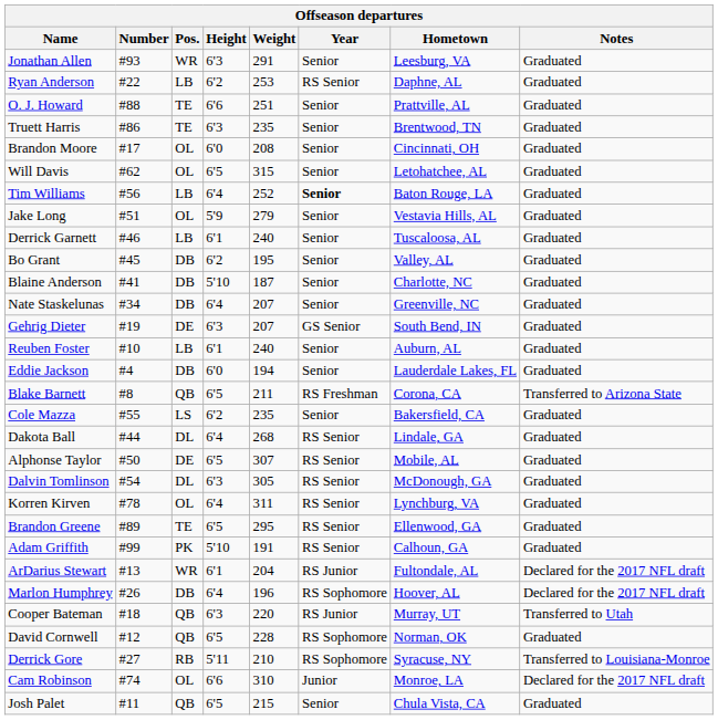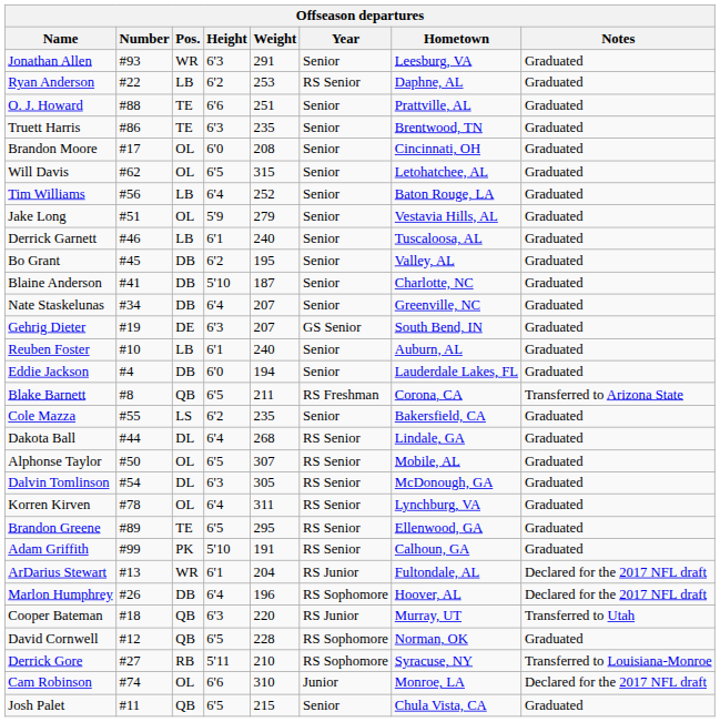 <table class="wikitable sortable collapsible collapsed">
 <tr>
 <th colspan="8">Offseason departures</th>
 </tr>
 <tr>
 <th>Name</th>
 <th>Number</th>
 <th>Pos.</th>
 <th>Height</th>
 <th>Weight</th>
 <th>Year</th>
 <th>Hometown</th>
 <th class="unsortable">Notes</th>
 </tr>
 <tr>
 <td><a href='#'>Jonathan Allen</a></td>
 <td>#93</td>
 <td>WR</td>
 <td>6'3</td>
 <td>291</td>
 <td>Senior</td>
 <td><a href='#'>Leesburg, VA</a></td>
 <td>Graduated</td>
 </tr>
 <tr>
 <td><a href='#'>Ryan Anderson</a></td>
 <td>#22</td>
 <td>LB</td>
 <td>6'2</td>
 <td>253</td>
 <td>RS Senior</td>
 <td><a href='#'>Daphne, AL</a></td>
 <td>Graduated</td>
 </tr>
 <tr>
 <td><a href='#'>O. J. Howard</a></td>
 <td>#88</td>
 <td>TE</td>
 <td>6'6</td>
 <td>251</td>
 <td>Senior</td>
 <td><a href='#'>Prattville, AL</a></td>
 <td>Graduated</td>
 </tr>
 <tr>
 <td>Truett Harris</td>
 <td>#86</td>
 <td>TE</td>
 <td>6'3</td>
 <td>235</td>
 <td>Senior</td>
 <td><a href='#'>Brentwood, TN</a></td>
 <td>Graduated</td>
 </tr>
 <tr>
 <td>Brandon Moore</td>
 <td>#17</td>
 <td>OL</td>
 <td>6'0</td>
 <td>208</td>
 <td>Senior</td>
 <td><a href='#'>Cincinnati, OH</a></td>
 <td>Graduated</td>
 </tr>
 <tr>
 <td>Will Davis</td>
 <td>#62</td>
 <td>OL</td>
 <td>6'5</td>
 <td>315</td>
 <td>Senior</td>
 <td><a href='#'>Letohatchee, AL</a></td>
 <td>Graduated</td>
 </tr>
 <tr>
 <td><a href='#'>Tim Williams</a></td>
 <td>#56</td>
 <td>LB</td>
 <td>6'4</td>
 <td>252</td>
-<td><strong>Senior</strong></td>
+<td>Senior</td>
 <td><a href='#'>Baton Rouge, LA</a></td>
 <td>Graduated</td>
 </tr>
 <tr>
 <td>Jake Long</td>
 <td>#51</td>
 <td>OL</td>
 <td>5'9</td>
 <td>279</td>
 <td>Senior</td>
 <td><a href='#'>Vestavia Hills, AL</a></td>
 <td>Graduated</td>
 </tr>
 <tr>
 <td>Derrick Garnett</td>
 <td>#46</td>
 <td>LB</td>
 <td>6'1</td>
 <td>240</td>
 <td>Senior</td>
 <td><a href='#'>Tuscaloosa, AL</a></td>
 <td>Graduated</td>
 </tr>
 <tr>
 <td>Bo Grant</td>
 <td>#45</td>
 <td>DB</td>
 <td>6'2</td>
 <td>195</td>
 <td>Senior</td>
 <td><a href='#'>Valley, AL</a></td>
 <td>Graduated</td>
 </tr>
 <tr>
 <td>Blaine Anderson</td>
 <td>#41</td>
 <td>DB</td>
 <td>5'10</td>
 <td>187</td>
 <td>Senior</td>
 <td><a href='#'>Charlotte, NC</a></td>
 <td>Graduated</td>
 </tr>
 <tr>
 <td>Nate Staskelunas</td>
 <td>#34</td>
 <td>DB</td>
 <td>6'4</td>
 <td>207</td>
 <td>Senior</td>
 <td><a href='#'>Greenville, NC</a></td>
 <td>Graduated</td>
 </tr>
 <tr>
 <td><a href='#'>Gehrig Dieter</a></td>
 <td>#19</td>
 <td>DE</td>
 <td>6'3</td>
 <td>207</td>
 <td>GS Senior</td>
 <td><a href='#'>South Bend, IN</a></td>
 <td>Graduated</td>
 </tr>
 <tr>
 <td><a href='#'>Reuben Foster</a></td>
 <td>#10</td>
 <td>LB</td>
 <td>6'1</td>
 <td>240</td>
 <td>Senior</td>
 <td><a href='#'>Auburn, AL</a></td>
 <td>Graduated</td>
 </tr>
 <tr>
 <td><a href='#'>Eddie Jackson</a></td>
 <td>#4</td>
 <td>DB</td>
 <td>6'0</td>
 <td>194</td>
 <td>Senior</td>
 <td><a href='#'>Lauderdale Lakes, FL</a></td>
 <td>Graduated</td>
 </tr>
 <tr>
 <td><a href='#'>Blake Barnett</a></td>
 <td>#8</td>
 <td>QB</td>
 <td>6'5</td>
 <td>211</td>
 <td>RS Freshman</td>
 <td><a href='#'>Corona, CA</a></td>
 <td>Transferred to <a href='#'>Arizona State</a></td>
 </tr>
 <tr>
 <td><a href='#'>Cole Mazza</a></td>
 <td>#55</td>
 <td>LS</td>
 <td>6'2</td>
 <td>235</td>
 <td>Senior</td>
 <td><a href='#'>Bakersfield, CA</a></td>
 <td>Graduated</td>
 </tr>
 <tr>
 <td>Dakota Ball</td>
 <td>#44</td>
 <td>DL</td>
 <td>6'4</td>
 <td>268</td>
 <td>RS Senior</td>
 <td><a href='#'>Lindale, GA</a></td>
 <td>Graduated</td>
 </tr>
 <tr>
 <td>Alphonse Taylor</td>
 <td>#50</td>
-<td>DE</td>
+<td>OL</td>
 <td>6'5</td>
 <td>307</td>
 <td>RS Senior</td>
 <td><a href='#'>Mobile, AL</a></td>
 <td>Graduated</td>
 </tr>
 <tr>
 <td><a href='#'>Dalvin Tomlinson</a></td>
 <td>#54</td>
 <td>DL</td>
 <td>6'3</td>
 <td>305</td>
 <td>RS Senior</td>
 <td><a href='#'>McDonough, GA</a></td>
 <td>Graduated</td>
 </tr>
 <tr>
 <td>Korren Kirven</td>
 <td>#78</td>
 <td>OL</td>
 <td>6'4</td>
 <td>311</td>
 <td>RS Senior</td>
 <td><a href='#'>Lynchburg, VA</a></td>
 <td>Graduated</td>
 </tr>
 <tr>
 <td><a href='#'>Brandon Greene</a></td>
 <td>#89</td>
 <td>TE</td>
 <td>6'5</td>
 <td>295</td>
 <td>RS Senior</td>
 <td><a href='#'>Ellenwood, GA</a></td>
 <td>Graduated</td>
 </tr>
 <tr>
 <td><a href='#'>Adam Griffith</a></td>
 <td>#99</td>
 <td>PK</td>
 <td>5'10</td>
 <td>191</td>
 <td>RS Senior</td>
 <td><a href='#'>Calhoun, GA</a></td>
 <td>Graduated</td>
 </tr>
 <tr>
 <td><a href='#'>ArDarius Stewart</a></td>
 <td>#13</td>
 <td>WR</td>
 <td>6'1</td>
 <td>204</td>
 <td>RS Junior</td>
 <td><a href='#'>Fultondale, AL</a></td>
 <td>Declared for the <a href='#'>2017 NFL draft</a></td>
 </tr>
 <tr>
 <td><a href='#'>Marlon Humphrey</a></td>
 <td>#26</td>
 <td>DB</td>
 <td>6'4</td>
 <td>196</td>
 <td>RS Sophomore</td>
 <td><a href='#'>Hoover, AL</a></td>
 <td>Declared for the <a href='#'>2017 NFL draft</a></td>
 </tr>
 <tr>
 <td>Cooper Bateman</td>
 <td>#18</td>
 <td>QB</td>
 <td>6'3</td>
 <td>220</td>
 <td>RS Junior</td>
 <td><a href='#'>Murray, UT</a></td>
 <td>Transferred to <a href='#'>Utah</a></td>
 </tr>
 <tr>
 <td>David Cornwell</td>
 <td>#12</td>
 <td>QB</td>
 <td>6'5</td>
 <td>228</td>
 <td>RS Sophomore</td>
 <td><a href='#'>Norman, OK</a></td>
 <td>Graduated</td>
 </tr>
 <tr>
 <td><a href='#'>Derrick Gore</a></td>
 <td>#27</td>
 <td>RB</td>
 <td>5'11</td>
 <td>210</td>
 <td>RS Sophomore</td>
 <td><a href='#'>Syracuse, NY</a></td>
 <td>Transferred to <a href='#'>Louisiana-Monroe</a></td>
 </tr>
 <tr>
 <td><a href='#'>Cam Robinson</a></td>
 <td>#74</td>
 <td>OL</td>
 <td>6'6</td>
 <td>310</td>
 <td>Junior</td>
 <td><a href='#'>Monroe, LA</a></td>
 <td>Declared for the <a href='#'>2017 NFL draft</a></td>
 </tr>
 <tr>
 <td>Josh Palet</td>
 <td>#11</td>
 <td>QB</td>
 <td>6'5</td>
 <td>215</td>
 <td>Senior</td>
 <td><a href='#'>Chula Vista, CA</a></td>
 <td>Graduated</td>
 </tr>
 </table>
